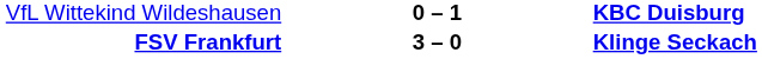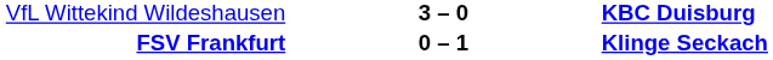 <table width=100% cellspacing=1>
 <tr>
 <th width=25%></th>
 <th width=10%></th>
 <th width=25%></th>
 <th></th>
 </tr>
 <tr style=font-size:90%>
 <td align=right><a href='#'>VfL Wittekind Wildeshausen</a></td>
-<td align=center><strong>0 – 1</strong></td>
+<td align=center><strong>3 – 0</strong></td>
 <td><strong><a href='#'>KBC Duisburg</a></strong></td>
 </tr>
 <tr style=font-size:90%>
 <td align=right><strong><a href='#'>FSV Frankfurt</a></strong></td>
-<td align=center><strong>3 – 0</strong></td>
+<td align=center><strong>0 – 1</strong></td>
 <td><strong><a href='#'>Klinge Seckach</a></strong></td>
 </tr>
 </table>
